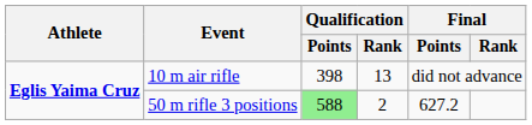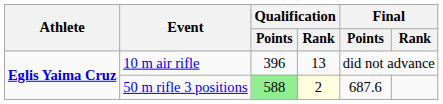 <table class="wikitable" style="font-size:90%">
 <tr>
 <th rowspan="2">Athlete</th>
 <th rowspan="2">Event</th>
 <th colspan=2>Qualification</th>
 <th colspan=2>Final</th>
 </tr>
 <tr style="font-size:95%">
 <th>Points</th>
 <th>Rank</th>
 <th>Points</th>
 <th>Rank</th>
 </tr>
 <tr align=center>
 <td align=left rowspan=2><strong><a href='#'>Eglis Yaima Cruz</a></strong></td>
 <td align=left><a href='#'>10 m air rifle</a></td>
-<td>398</td>
+<td>396</td>
 <td>13</td>
 <td colspan=2>did not advance</td>
 </tr>
 <tr align=center>
 <td align=left><a href='#'>50 m rifle 3 positions</a></td>
 <td style="background: lightgreen;">588</td>
-<td>2</td>
-<td>627.2</td>
+<td style="background: lightyellow;">2</td>
+<td>687.6</td>
 <td></td>
 </tr>
 </table>
